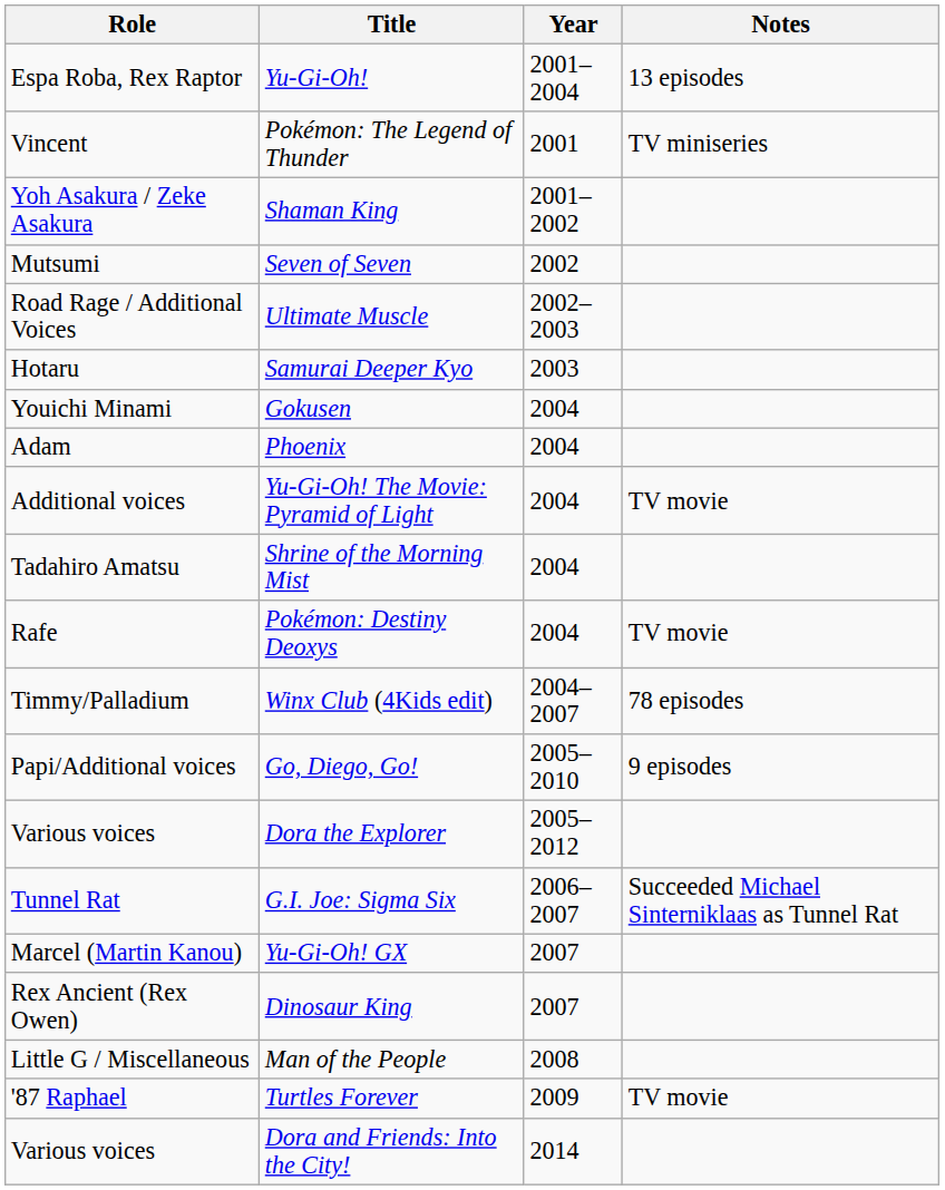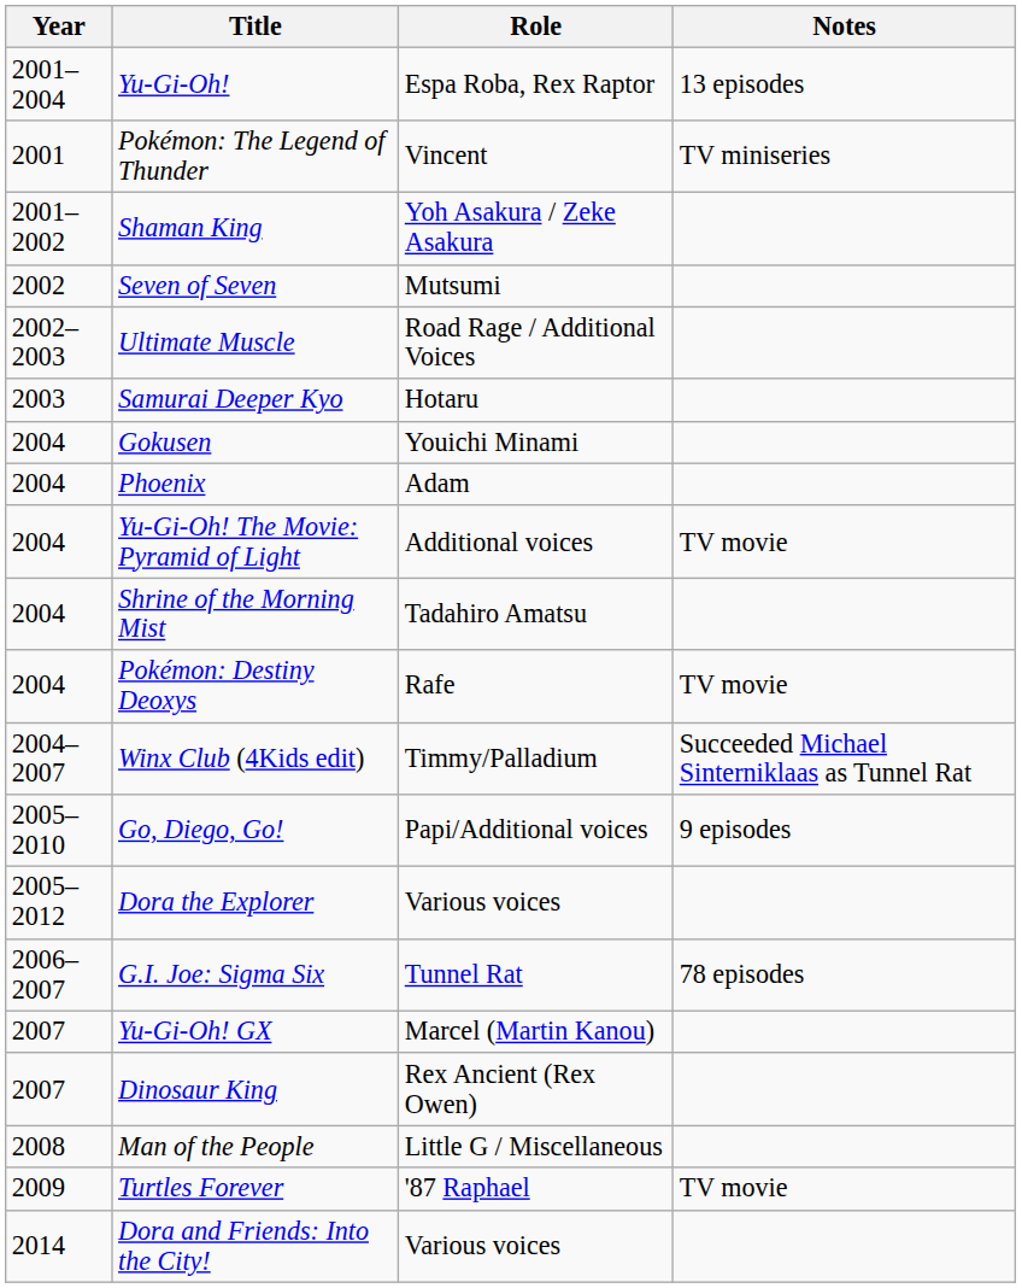 <table class="wikitable sortable">
 <tr>
+<th>Year</th>
+<th>Title</th>
 <th>Role</th>
-<th>Title</th>
-<th>Year</th>
 <th class="unsortable">Notes</th>
 </tr>
 <tr>
+<td>2001–2004</td>
+<td><em><a href='#'>Yu-Gi-Oh!</a></em></td>
 <td>Espa Roba, Rex Raptor</td>
-<td><em><a href='#'>Yu-Gi-Oh!</a></em></td>
-<td>2001–2004</td>
 <td>13 episodes</td>
 </tr>
 <tr>
+<td>2001</td>
+<td><em>Pokémon: The Legend of Thunder</em></td>
 <td>Vincent</td>
-<td><em>Pokémon: The Legend of Thunder</em></td>
-<td>2001</td>
 <td>TV miniseries</td>
 </tr>
 <tr>
+<td>2001–2002</td>
+<td><em><a href='#'>Shaman King</a></em></td>
 <td><a href='#'>Yoh Asakura</a> / <a href='#'>Zeke Asakura</a></td>
-<td><em><a href='#'>Shaman King</a></em></td>
-<td>2001–2002</td>
 <td></td>
 </tr>
 <tr>
+<td>2002</td>
+<td><em><a href='#'>Seven of Seven</a></em></td>
 <td>Mutsumi</td>
-<td><em><a href='#'>Seven of Seven</a></em></td>
-<td>2002</td>
 <td></td>
 </tr>
 <tr>
+<td>2002–2003</td>
+<td><em><a href='#'>Ultimate Muscle</a></em></td>
 <td>Road Rage / Additional Voices</td>
-<td><em><a href='#'>Ultimate Muscle</a></em></td>
-<td>2002–2003</td>
 <td></td>
 </tr>
 <tr>
+<td>2003</td>
+<td><em><a href='#'>Samurai Deeper Kyo</a></em></td>
 <td>Hotaru</td>
-<td><em><a href='#'>Samurai Deeper Kyo</a></em></td>
-<td>2003</td>
 <td></td>
 </tr>
 <tr>
+<td>2004</td>
+<td><em><a href='#'>Gokusen</a></em></td>
 <td>Youichi Minami</td>
-<td><em><a href='#'>Gokusen</a></em></td>
-<td>2004</td>
 <td></td>
 </tr>
 <tr>
+<td>2004</td>
+<td><em><a href='#'>Phoenix</a></em></td>
 <td>Adam</td>
-<td><em><a href='#'>Phoenix</a></em></td>
-<td>2004</td>
 <td></td>
 </tr>
 <tr>
+<td>2004</td>
+<td><em><a href='#'>Yu-Gi-Oh! The Movie: Pyramid of Light</a></em></td>
 <td>Additional voices</td>
-<td><em><a href='#'>Yu-Gi-Oh! The Movie: Pyramid of Light</a></em></td>
-<td>2004</td>
 <td>TV movie</td>
 </tr>
 <tr>
+<td>2004</td>
+<td><em><a href='#'>Shrine of the Morning Mist</a></em></td>
 <td>Tadahiro Amatsu</td>
-<td><em><a href='#'>Shrine of the Morning Mist</a></em></td>
-<td>2004</td>
 <td></td>
 </tr>
 <tr>
+<td>2004</td>
+<td><em><a href='#'>Pokémon: Destiny Deoxys</a></em></td>
 <td>Rafe</td>
-<td><em><a href='#'>Pokémon: Destiny Deoxys</a></em></td>
-<td>2004</td>
 <td>TV movie</td>
 </tr>
 <tr>
+<td>2004–2007</td>
+<td><em><a href='#'>Winx Club</a></em> (<a href='#'>4Kids edit</a>)</td>
 <td>Timmy/Palladium</td>
-<td><em><a href='#'>Winx Club</a></em> (<a href='#'>4Kids edit</a>)</td>
-<td>2004–2007</td>
+<td>Succeeded <a href='#'>Michael Sinterniklaas</a> as Tunnel Rat</td>
+</tr>
+<tr>
+<td>2005–2010</td>
+<td><em><a href='#'>Go, Diego, Go!</a></em></td>
+<td>Papi/Additional voices</td>
+<td>9 episodes</td>
+</tr>
+<tr>
+<td>2005–2012</td>
+<td><em><a href='#'>Dora the Explorer</a></em></td>
+<td>Various voices</td>
+<td></td>
+</tr>
+<tr>
+<td>2006–2007</td>
+<td><em><a href='#'>G.I. Joe: Sigma Six</a></em></td>
+<td><a href='#'>Tunnel Rat</a></td>
 <td>78 episodes</td>
 </tr>
 <tr>
-<td>Papi/Additional voices</td>
-<td><em><a href='#'>Go, Diego, Go!</a></em></td>
-<td>2005–2010</td>
-<td>9 episodes</td>
-</tr>
-<tr>
-<td>Various voices</td>
-<td><em><a href='#'>Dora the Explorer</a></em></td>
-<td>2005–2012</td>
+<td>2007</td>
+<td><em><a href='#'>Yu-Gi-Oh! GX</a></em></td>
+<td>Marcel (<a href='#'>Martin Kanou</a>)</td>
 <td></td>
 </tr>
 <tr>
-<td><a href='#'>Tunnel Rat</a></td>
-<td><em><a href='#'>G.I. Joe: Sigma Six</a></em></td>
-<td>2006–2007</td>
-<td>Succeeded <a href='#'>Michael Sinterniklaas</a> as Tunnel Rat</td>
-</tr>
-<tr>
-<td>Marcel (<a href='#'>Martin Kanou</a>)</td>
-<td><em><a href='#'>Yu-Gi-Oh! GX</a></em></td>
 <td>2007</td>
+<td><em><a href='#'>Dinosaur King</a></em></td>
+<td>Rex Ancient (Rex Owen)</td>
 <td></td>
 </tr>
 <tr>
-<td>Rex Ancient (Rex Owen)</td>
-<td><em><a href='#'>Dinosaur King</a></em></td>
-<td>2007</td>
+<td>2008</td>
+<td><em>Man of the People</em></td>
+<td>Little G / Miscellaneous</td>
 <td></td>
 </tr>
 <tr>
-<td>Little G / Miscellaneous</td>
-<td><em>Man of the People</em></td>
-<td>2008</td>
-<td></td>
-</tr>
-<tr>
+<td>2009</td>
+<td><em><a href='#'>Turtles Forever</a></em></td>
 <td>'87 <a href='#'>Raphael</a></td>
-<td><em><a href='#'>Turtles Forever</a></em></td>
-<td>2009</td>
 <td>TV movie</td>
 </tr>
 <tr>
+<td>2014</td>
+<td><em><a href='#'>Dora and Friends: Into the City!</a></em></td>
 <td>Various voices</td>
-<td><em><a href='#'>Dora and Friends: Into the City!</a></em></td>
-<td>2014</td>
 <td></td>
 </tr>
 </table>
